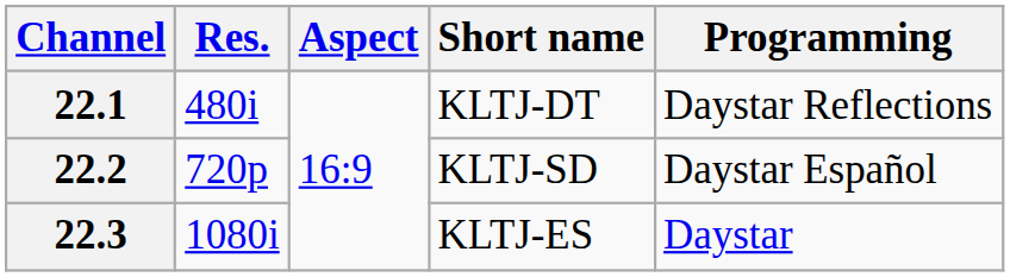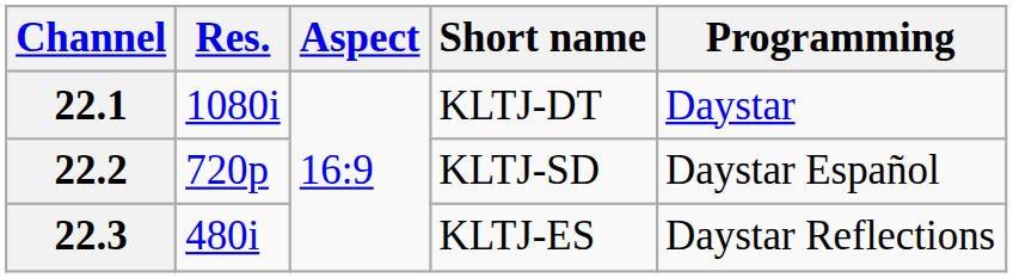 <table class="wikitable">
 <tr>
 <th scope = "col"><a href='#'>Channel</a></th>
 <th scope = "col"><a href='#'>Res.</a></th>
 <th scope = "col"><a href='#'>Aspect</a></th>
 <th scope = "col">Short name</th>
 <th scope = "col">Programming</th>
 </tr>
 <tr>
 <th scope = "row">22.1</th>
-<td><a href='#'>480i</a></td>
+<td><a href='#'>1080i</a></td>
 <td rowspan=3><a href='#'>16:9</a></td>
 <td>KLTJ-DT</td>
-<td>Daystar Reflections</td>
+<td><a href='#'>Daystar</a></td>
 </tr>
 <tr>
 <th scope = "row">22.2</th>
 <td><a href='#'>720p</a></td>
 <td>KLTJ-SD</td>
 <td>Daystar Español</td>
 </tr>
 <tr>
 <th scope = "row">22.3</th>
-<td><a href='#'>1080i</a></td>
+<td><a href='#'>480i</a></td>
 <td>KLTJ-ES</td>
-<td><a href='#'>Daystar</a></td>
+<td>Daystar Reflections</td>
 </tr>
 </table>
